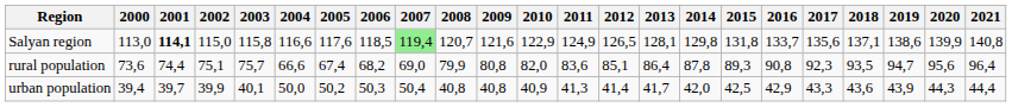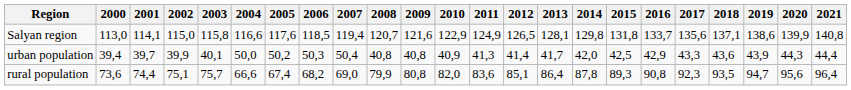 <table class="wikitable">
 <tr>
 <th>Region</th>
 <th>2000</th>
 <th>2001</th>
 <th>2002</th>
 <th>2003</th>
 <th>2004</th>
 <th>2005</th>
 <th>2006</th>
 <th>2007</th>
 <th>2008</th>
 <th>2009</th>
 <th>2010</th>
 <th>2011</th>
 <th>2012</th>
 <th>2013</th>
 <th>2014</th>
 <th>2015</th>
 <th>2016</th>
 <th>2017</th>
 <th>2018</th>
 <th>2019</th>
 <th>2020</th>
 <th>2021</th>
 </tr>
 <tr>
 <td>Salyan region</td>
 <td>113,0</td>
-<td><strong>114,1</strong></td>
+<td>114,1</td>
 <td>115,0</td>
 <td>115,8</td>
 <td>116,6</td>
 <td>117,6</td>
 <td>118,5</td>
-<td style="background: lightgreen;">119,4</td>
+<td>119,4</td>
 <td>120,7</td>
 <td>121,6</td>
 <td>122,9</td>
 <td>124,9</td>
 <td>126,5</td>
 <td>128,1</td>
 <td>129,8</td>
 <td>131,8</td>
 <td>133,7</td>
 <td>135,6</td>
 <td>137,1</td>
 <td>138,6</td>
 <td>139,9</td>
 <td>140,8</td>
+</tr>
+<tr>
+<td>urban population</td>
+<td>39,4</td>
+<td>39,7</td>
+<td>39,9</td>
+<td>40,1</td>
+<td>50,0</td>
+<td>50,2</td>
+<td>50,3</td>
+<td>50,4</td>
+<td>40,8</td>
+<td>40,8</td>
+<td>40,9</td>
+<td>41,3</td>
+<td>41,4</td>
+<td>41,7</td>
+<td>42,0</td>
+<td>42,5</td>
+<td>42,9</td>
+<td>43,3</td>
+<td>43,6</td>
+<td>43,9</td>
+<td>44,3</td>
+<td>44,4</td>
 </tr>
 <tr>
 <td>rural population</td>
 <td>73,6</td>
 <td>74,4</td>
 <td>75,1</td>
 <td>75,7</td>
 <td>66,6</td>
 <td>67,4</td>
 <td>68,2</td>
 <td>69,0</td>
 <td>79,9</td>
 <td>80,8</td>
 <td>82,0</td>
 <td>83,6</td>
 <td>85,1</td>
 <td>86,4</td>
 <td>87,8</td>
 <td>89,3</td>
 <td>90,8</td>
 <td>92,3</td>
 <td>93,5</td>
 <td>94,7</td>
 <td>95,6</td>
 <td>96,4</td>
 </tr>
-<tr>
-<td>urban population</td>
-<td>39,4</td>
-<td>39,7</td>
-<td>39,9</td>
-<td>40,1</td>
-<td>50,0</td>
-<td>50,2</td>
-<td>50,3</td>
-<td>50,4</td>
-<td>40,8</td>
-<td>40,8</td>
-<td>40,9</td>
-<td>41,3</td>
-<td>41,4</td>
-<td>41,7</td>
-<td>42,0</td>
-<td>42,5</td>
-<td>42,9</td>
-<td>43,3</td>
-<td>43,6</td>
-<td>43,9</td>
-<td>44,3</td>
-<td>44,4</td>
-</tr>
 </table>
